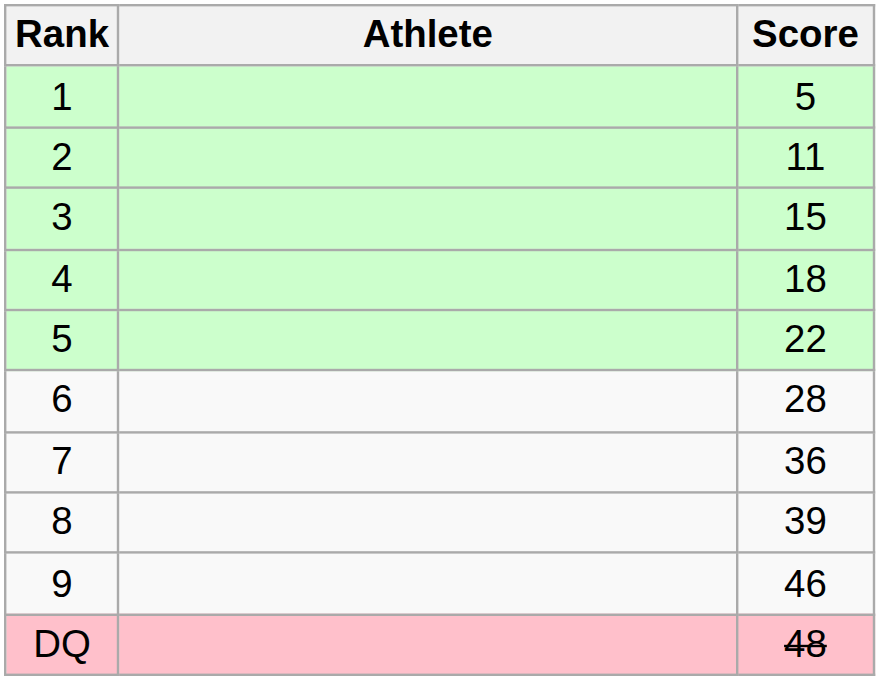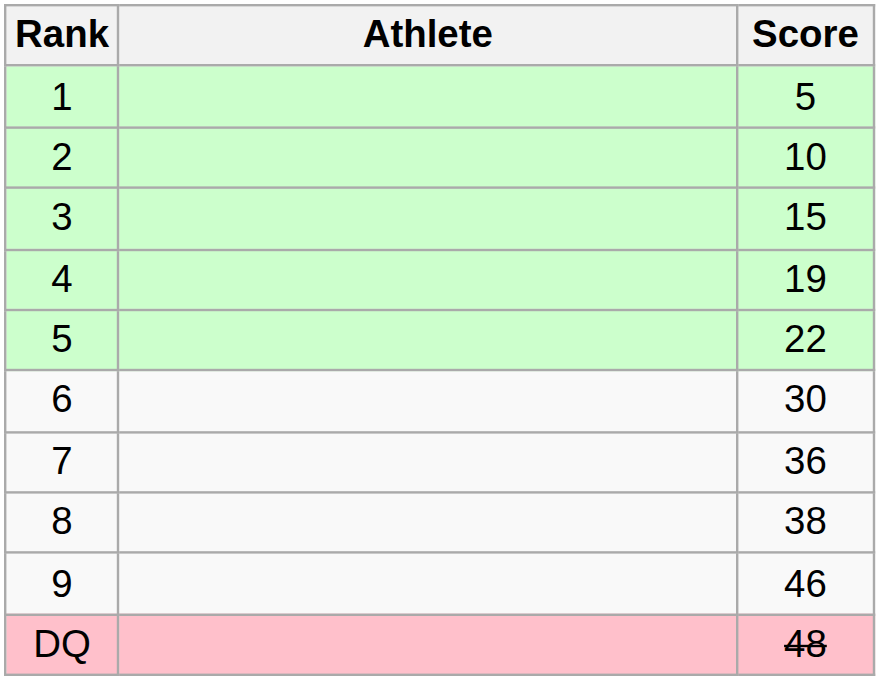 <table class=wikitable style="text-align:center">
 <tr>
 <th width=40>Rank</th>
 <th width=250>Athlete</th>
 <th width=50>Score</th>
 </tr>
 <tr bgcolor="ccffcc">
 <td>1</td>
 <td align=left></td>
 <td>5</td>
 </tr>
 <tr bgcolor="ccffcc">
 <td>2</td>
 <td align=left></td>
-<td>11</td>
+<td>10</td>
 </tr>
 <tr bgcolor="ccffcc">
 <td>3</td>
 <td align=left></td>
 <td>15</td>
 </tr>
 <tr bgcolor="ccffcc">
 <td>4</td>
 <td align=left></td>
-<td>18</td>
+<td>19</td>
 </tr>
 <tr bgcolor="ccffcc">
 <td>5</td>
 <td align=left></td>
 <td>22</td>
 </tr>
 <tr>
 <td>6</td>
 <td align=left></td>
-<td>28</td>
+<td>30</td>
 </tr>
 <tr>
 <td>7</td>
 <td align=left></td>
 <td>36</td>
 </tr>
 <tr>
 <td>8</td>
 <td align=left></td>
-<td>39</td>
+<td>38</td>
 </tr>
 <tr>
 <td>9</td>
 <td align=left></td>
 <td>46</td>
 </tr>
 <tr bgcolor=pink>
 <td>DQ</td>
 <td align=left></td>
 <td><s>48</s></td>
 </tr>
 </table>
